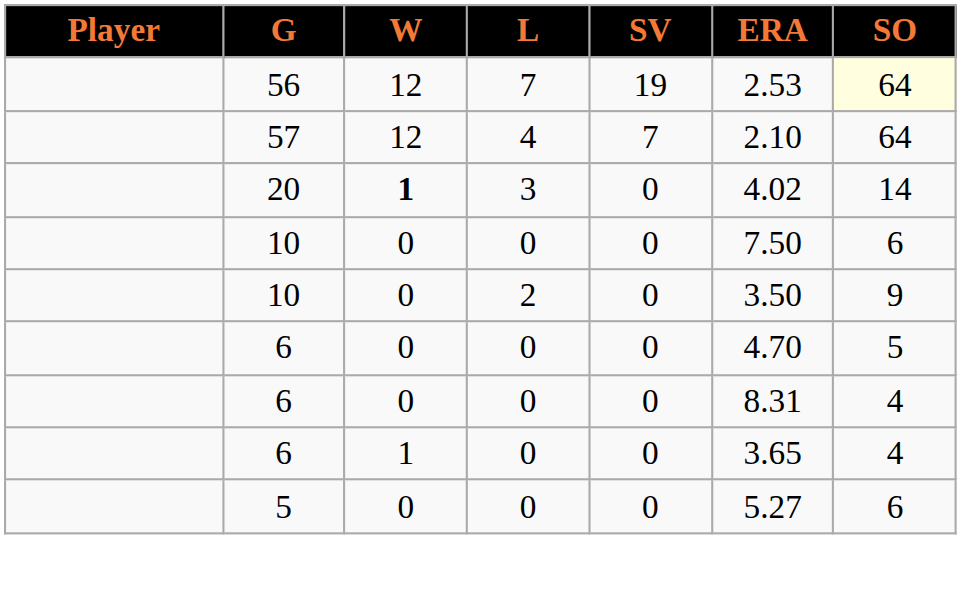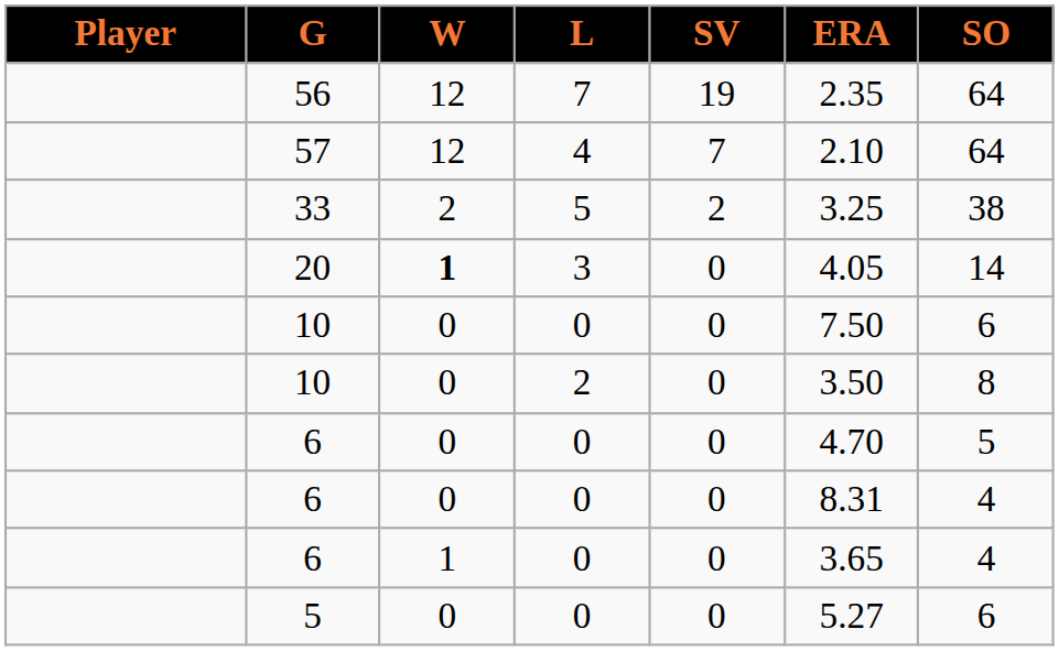 <table class="wikitable sortable">
 <tr>
 <th style="background:black;color:#f47937;" width="16%">Player</th>
 <th style="background:black;color:#f47937;" width="9%">G</th>
 <th style="background:black;color:#f47937;" width="9%">W</th>
 <th style="background:black;color:#f47937;" width="9%">L</th>
 <th style="background:black;color:#f47937;" width="9%">SV</th>
 <th style="background:black;color:#f47937;" width="9%">ERA</th>
 <th style="background:black;color:#f47937;" width="9%">SO</th>
 </tr>
 <tr align="center">
 <td></td>
 <td>56</td>
 <td>12</td>
 <td>7</td>
 <td>19</td>
-<td>2.53</td>
-<td style="background: lightyellow;">64</td>
+<td>2.35</td>
+<td>64</td>
 </tr>
 <tr align=center>
 <td></td>
 <td>57</td>
 <td>12</td>
 <td>4</td>
 <td>7</td>
 <td>2.10</td>
 <td>64</td>
 </tr>
 <tr align="center">
 <td></td>
+<td>33</td>
+<td>2</td>
+<td>5</td>
+<td>2</td>
+<td>3.25</td>
+<td>38</td>
+</tr>
+<tr align="center">
+<td></td>
 <td>20</td>
 <td><strong>1</strong></td>
 <td>3</td>
 <td>0</td>
-<td>4.02</td>
+<td>4.05</td>
 <td>14</td>
 </tr>
 <tr align="center">
 <td></td>
 <td>10</td>
 <td>0</td>
 <td>0</td>
 <td>0</td>
 <td>7.50</td>
 <td>6</td>
 </tr>
 <tr align="center">
 <td></td>
 <td>10</td>
 <td>0</td>
 <td>2</td>
 <td>0</td>
 <td>3.50</td>
-<td>9</td>
+<td>8</td>
 </tr>
 <tr align="center">
 <td></td>
 <td>6</td>
 <td>0</td>
 <td>0</td>
 <td>0</td>
 <td>4.70</td>
 <td>5</td>
 </tr>
 <tr align="center">
 <td></td>
 <td>6</td>
 <td>0</td>
 <td>0</td>
 <td>0</td>
 <td>8.31</td>
 <td>4</td>
 </tr>
 <tr align="center">
 <td></td>
 <td>6</td>
 <td>1</td>
 <td>0</td>
 <td>0</td>
 <td>3.65</td>
 <td>4</td>
 </tr>
 <tr align="center">
 <td></td>
 <td>5</td>
 <td>0</td>
 <td>0</td>
 <td>0</td>
 <td>5.27</td>
 <td>6</td>
 </tr>
 </table>
